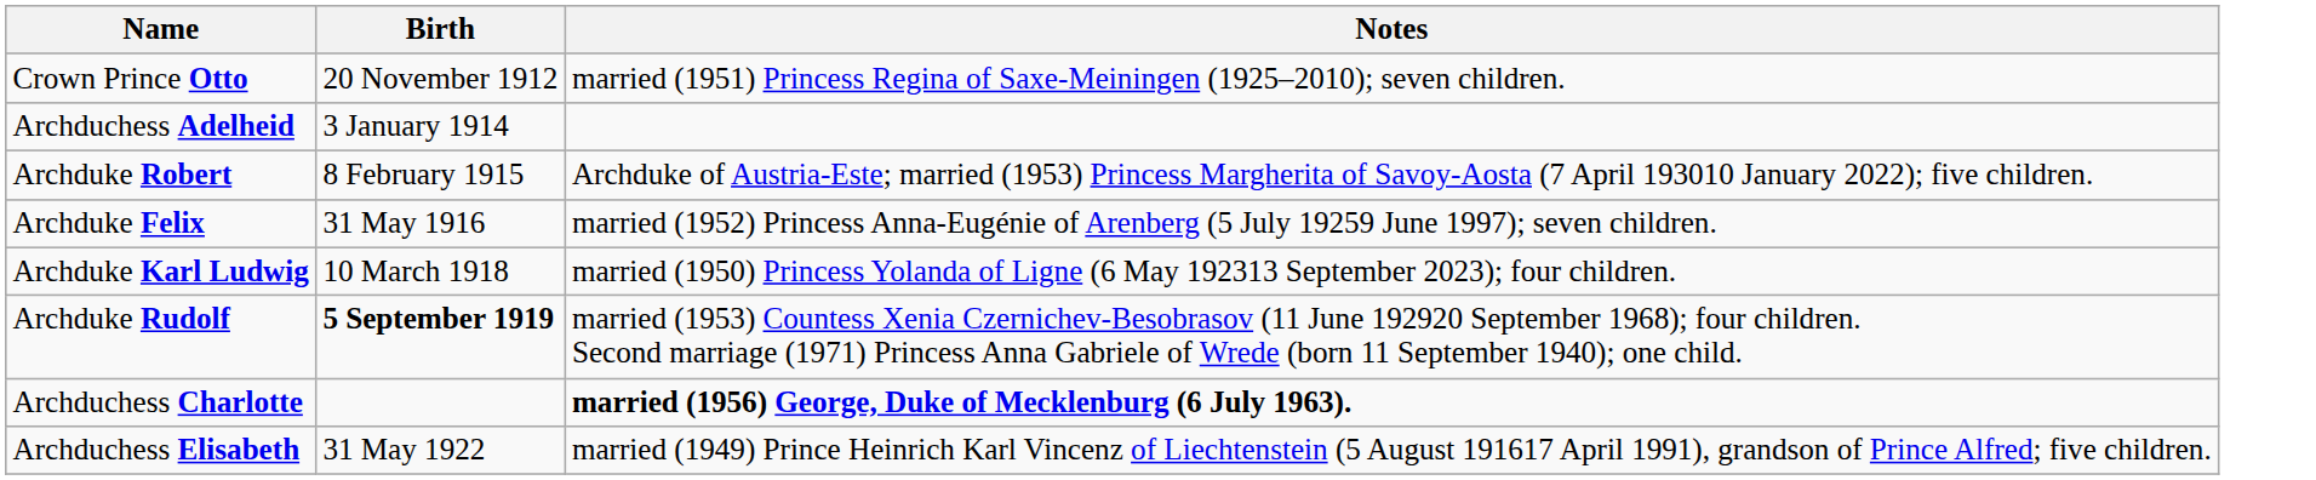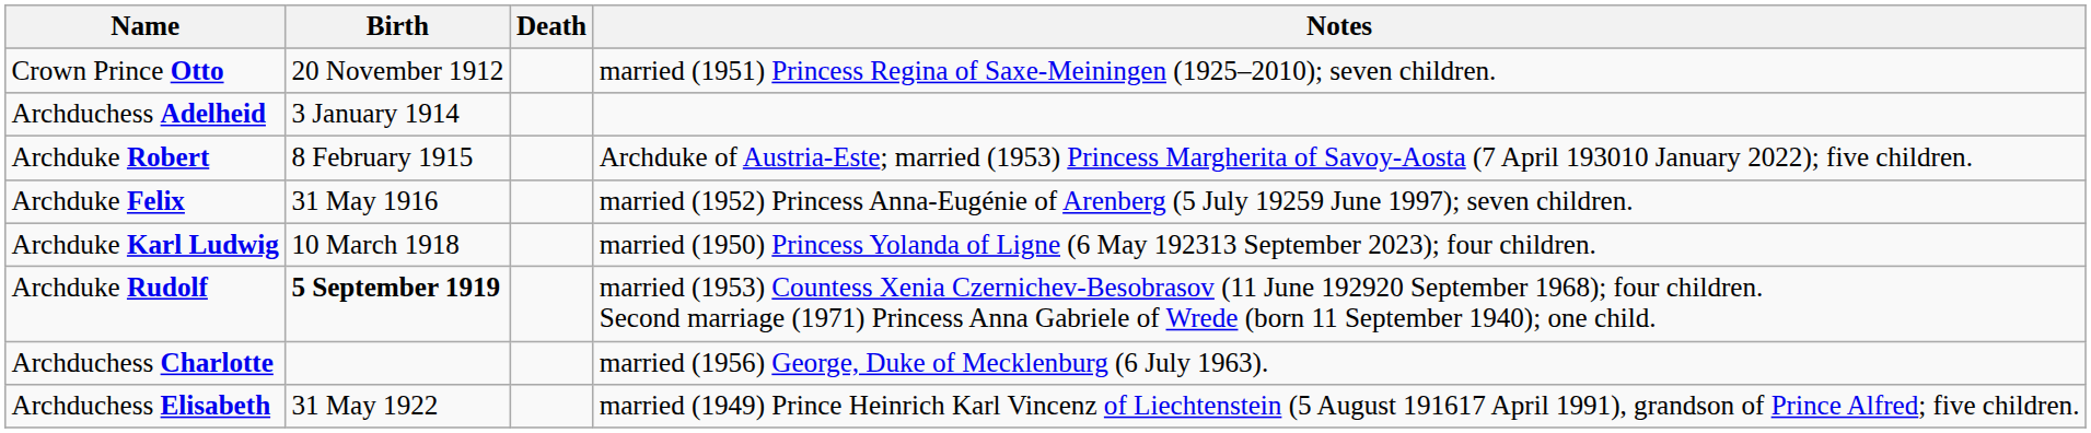 <table class="wikitable">
 <tr>
 <th>Name</th>
 <th>Birth</th>
+<th>Death</th>
 <th>Notes</th>
 </tr>
 <tr>
 <td>Crown Prince <strong><a href='#'>Otto</a></strong></td>
 <td>20 November 1912</td>
+<td></td>
 <td>married (1951) <a href='#'>Princess Regina of Saxe-Meiningen</a> (1925–2010); seven children.</td>
 </tr>
 <tr>
 <td>Archduchess <strong><a href='#'>Adelheid</a></strong></td>
 <td>3 January 1914</td>
 <td></td>
+<td></td>
 </tr>
 <tr>
 <td>Archduke <strong><a href='#'>Robert</a></strong></td>
 <td>8 February 1915</td>
+<td></td>
 <td>Archduke of <a href='#'>Austria-Este</a>; married (1953) <a href='#'>Princess Margherita of Savoy-Aosta</a> (7 April 193010 January 2022); five children.</td>
 </tr>
 <tr>
 <td>Archduke <strong><a href='#'>Felix</a></strong></td>
 <td>31 May 1916</td>
+<td></td>
 <td>married (1952) Princess Anna-Eugénie of <a href='#'>Arenberg</a> (5 July 19259 June 1997); seven children.</td>
 </tr>
 <tr>
 <td>Archduke <strong><a href='#'>Karl Ludwig</a></strong></td>
 <td>10 March 1918</td>
+<td></td>
 <td>married (1950) <a href='#'>Princess Yolanda of Ligne</a> (6 May 192313 September 2023); four children.</td>
 </tr>
 <tr valign="top">
 <td>Archduke <strong><a href='#'>Rudolf</a></strong></td>
 <td><strong>5 September 1919</strong></td>
+<td></td>
 <td>married (1953) <a href='#'>Countess Xenia Czernichev-Besobrasov</a> (11 June 192920 September 1968); four children.<br>Second marriage (1971) Princess Anna Gabriele of <a href='#'>Wrede</a> (born 11 September 1940); one child.</td>
 </tr>
 <tr>
 <td>Archduchess <strong><a href='#'>Charlotte</a></strong></td>
 <td></td>
-<td><strong>married (1956) <a href='#'>George, Duke of Mecklenburg</a> (6 July 1963).</strong></td>
+<td></td>
+<td>married (1956) <a href='#'>George, Duke of Mecklenburg</a> (6 July 1963).</td>
 </tr>
 <tr>
 <td>Archduchess <strong><a href='#'>Elisabeth</a></strong></td>
 <td>31 May 1922</td>
+<td></td>
 <td>married (1949) Prince Heinrich Karl Vincenz <a href='#'>of Liechtenstein</a> (5 August 191617 April 1991), grandson of <a href='#'>Prince Alfred</a>; five children.</td>
 </tr>
 </table>
